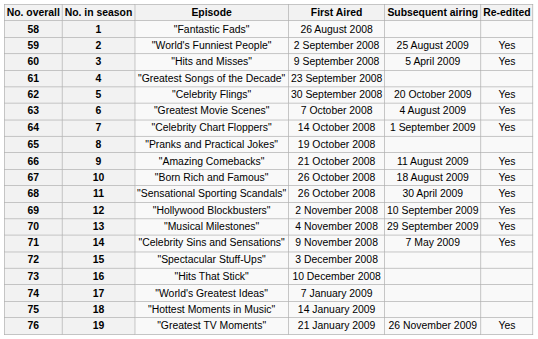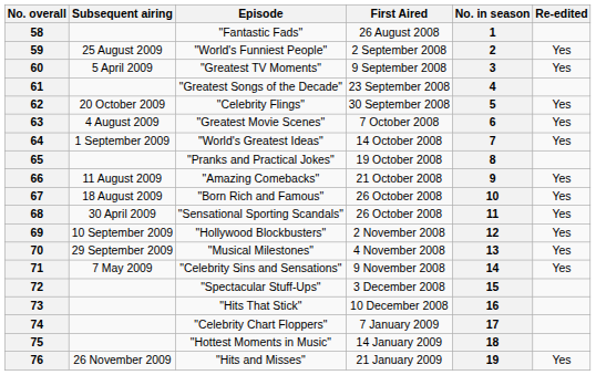 <table class="wikitable plainrowheaders" style="text-align:center;">
 <tr>
 <th>No. overall</th>
-<th>No. in season</th>
+<th>Subsequent airing</th>
 <th>Episode</th>
 <th>First Aired</th>
-<th>Subsequent airing</th>
+<th>No. in season</th>
 <th>Re-edited</th>
 </tr>
 <tr>
 <th>58</th>
-<th>1</th>
+<td></td>
 <td>"Fantastic Fads"</td>
 <td>26 August 2008</td>
-<td></td>
+<th>1</th>
 <td></td>
 </tr>
 <tr>
 <th>59</th>
-<th>2</th>
+<td>25 August 2009</td>
 <td>"World's Funniest People"</td>
 <td>2 September 2008</td>
-<td>25 August 2009</td>
+<th>2</th>
 <td>Yes</td>
 </tr>
 <tr>
 <th>60</th>
+<td>5 April 2009</td>
+<td>"Greatest TV Moments"</td>
+<td>9 September 2008</td>
 <th>3</th>
-<td>"Hits and Misses"</td>
-<td>9 September 2008</td>
-<td>5 April 2009</td>
 <td>Yes</td>
 </tr>
 <tr>
 <th>61</th>
-<th>4</th>
+<td></td>
 <td>"Greatest Songs of the Decade"</td>
 <td>23 September 2008</td>
-<td></td>
+<th>4</th>
 <td></td>
 </tr>
 <tr>
 <th>62</th>
-<th>5</th>
+<td>20 October 2009</td>
 <td>"Celebrity Flings"</td>
 <td>30 September 2008</td>
-<td>20 October 2009</td>
+<th>5</th>
 <td>Yes</td>
 </tr>
 <tr>
 <th>63</th>
-<th>6</th>
+<td>4 August 2009</td>
 <td>"Greatest Movie Scenes"</td>
 <td>7 October 2008</td>
-<td>4 August 2009</td>
+<th>6</th>
 <td>Yes</td>
 </tr>
 <tr>
 <th>64</th>
+<td>1 September 2009</td>
+<td>"World's Greatest Ideas"</td>
+<td>14 October 2008</td>
 <th>7</th>
-<td>"Celebrity Chart Floppers"</td>
-<td>14 October 2008</td>
-<td>1 September 2009</td>
 <td>Yes</td>
 </tr>
 <tr>
 <th>65</th>
-<th>8</th>
+<td></td>
 <td>"Pranks and Practical Jokes"</td>
 <td>19 October 2008</td>
-<td></td>
+<th>8</th>
 <td></td>
 </tr>
 <tr>
 <th>66</th>
-<th>9</th>
+<td>11 August 2009</td>
 <td>"Amazing Comebacks"</td>
 <td>21 October 2008</td>
-<td>11 August 2009</td>
+<th>9</th>
 <td>Yes</td>
 </tr>
 <tr>
 <th>67</th>
-<th>10</th>
+<td>18 August 2009</td>
 <td>"Born Rich and Famous"</td>
 <td>26 October 2008</td>
-<td>18 August 2009</td>
+<th>10</th>
 <td>Yes</td>
 </tr>
 <tr>
 <th>68</th>
-<th>11</th>
+<td>30 April 2009</td>
 <td>"Sensational Sporting Scandals"</td>
 <td>26 October 2008</td>
-<td>30 April 2009</td>
+<th>11</th>
 <td>Yes</td>
 </tr>
 <tr>
 <th>69</th>
-<th>12</th>
+<td>10 September 2009</td>
 <td>"Hollywood Blockbusters"</td>
 <td>2 November 2008</td>
-<td>10 September 2009</td>
+<th>12</th>
 <td>Yes</td>
 </tr>
 <tr>
 <th>70</th>
-<th>13</th>
+<td>29 September 2009</td>
 <td>"Musical Milestones"</td>
 <td>4 November 2008</td>
-<td>29 September 2009</td>
+<th>13</th>
 <td>Yes</td>
 </tr>
 <tr>
 <th>71</th>
-<th>14</th>
+<td>7 May 2009</td>
 <td>"Celebrity Sins and Sensations"</td>
 <td>9 November 2008</td>
-<td>7 May 2009</td>
+<th>14</th>
 <td>Yes</td>
 </tr>
 <tr>
 <th>72</th>
-<th>15</th>
+<td></td>
 <td>"Spectacular Stuff-Ups"</td>
 <td>3 December 2008</td>
-<td></td>
+<th>15</th>
 <td></td>
 </tr>
 <tr>
 <th>73</th>
-<th>16</th>
+<td></td>
 <td>"Hits That Stick"</td>
 <td>10 December 2008</td>
-<td></td>
+<th>16</th>
 <td></td>
 </tr>
 <tr>
 <th>74</th>
+<td></td>
+<td>"Celebrity Chart Floppers"</td>
+<td>7 January 2009</td>
 <th>17</th>
-<td>"World's Greatest Ideas"</td>
-<td>7 January 2009</td>
-<td></td>
 <td></td>
 </tr>
 <tr>
 <th>75</th>
-<th>18</th>
+<td></td>
 <td>"Hottest Moments in Music"</td>
 <td>14 January 2009</td>
-<td></td>
+<th>18</th>
 <td></td>
 </tr>
 <tr>
 <th>76</th>
+<td>26 November 2009</td>
+<td>"Hits and Misses"</td>
+<td>21 January 2009</td>
 <th>19</th>
-<td>"Greatest TV Moments"</td>
-<td>21 January 2009</td>
-<td>26 November 2009</td>
 <td>Yes</td>
 </tr>
 </table>
